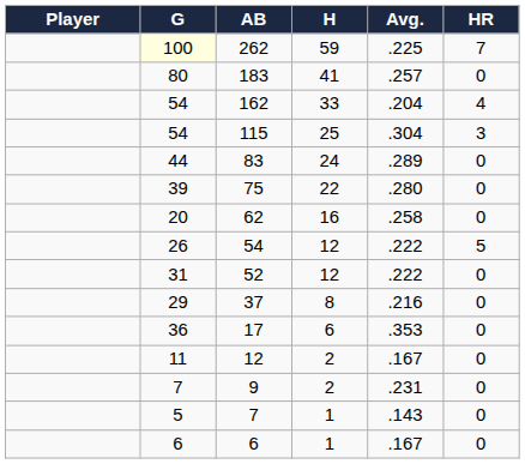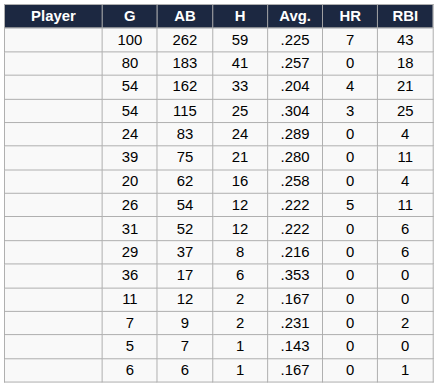 <table class="wikitable sortable">
 <tr>
 <th style="background:#1c2841;color:white;" width="16%">Player</th>
 <th style="background:#1c2841;color:white;" width="9%">G</th>
 <th style="background:#1c2841;color:white;" width="9%">AB</th>
 <th style="background:#1c2841;color:white;" width="9%">H</th>
 <th style="background:#1c2841;color:white;" width="9%">Avg.</th>
 <th style="background:#1c2841;color:white;" width="9%">HR</th>
+<th style="background:#1c2841;color:white;" width="9%">RBI</th>
 </tr>
 <tr align="center">
 <td></td>
-<td style="background: lightyellow;">100</td>
+<td>100</td>
 <td>262</td>
 <td>59</td>
 <td>.225</td>
 <td>7</td>
+<td>43</td>
 </tr>
 <tr align="center">
 <td></td>
 <td>80</td>
 <td>183</td>
 <td>41</td>
 <td>.257</td>
 <td>0</td>
+<td>18</td>
 </tr>
 <tr align="center">
 <td></td>
 <td>54</td>
 <td>162</td>
 <td>33</td>
 <td>.204</td>
 <td>4</td>
+<td>21</td>
 </tr>
 <tr align="center">
 <td></td>
 <td>54</td>
 <td>115</td>
 <td>25</td>
 <td>.304</td>
 <td>3</td>
+<td>25</td>
 </tr>
 <tr align="center">
 <td></td>
-<td>44</td>
+<td>24</td>
 <td>83</td>
 <td>24</td>
 <td>.289</td>
 <td>0</td>
+<td>4</td>
 </tr>
 <tr align="center">
 <td></td>
 <td>39</td>
 <td>75</td>
-<td>22</td>
+<td>21</td>
 <td>.280</td>
 <td>0</td>
+<td>11</td>
 </tr>
 <tr align="center">
 <td></td>
 <td>20</td>
 <td>62</td>
 <td>16</td>
 <td>.258</td>
 <td>0</td>
+<td>4</td>
 </tr>
 <tr align="center">
 <td></td>
 <td>26</td>
 <td>54</td>
 <td>12</td>
 <td>.222</td>
 <td>5</td>
+<td>11</td>
 </tr>
 <tr align=center>
 <td></td>
 <td>31</td>
 <td>52</td>
 <td>12</td>
 <td>.222</td>
 <td>0</td>
+<td>6</td>
 </tr>
 <tr align="center">
 <td></td>
 <td>29</td>
 <td>37</td>
 <td>8</td>
 <td>.216</td>
 <td>0</td>
+<td>6</td>
 </tr>
 <tr align="center">
 <td></td>
 <td>36</td>
 <td>17</td>
 <td>6</td>
 <td>.353</td>
+<td>0</td>
 <td>0</td>
 </tr>
 <tr align="center">
 <td></td>
 <td>11</td>
 <td>12</td>
 <td>2</td>
 <td>.167</td>
 <td>0</td>
+<td>0</td>
 </tr>
 <tr align="center">
 <td></td>
 <td>7</td>
 <td>9</td>
 <td>2</td>
 <td>.231</td>
 <td>0</td>
+<td>2</td>
 </tr>
 <tr align="center">
 <td></td>
 <td>5</td>
 <td>7</td>
 <td>1</td>
 <td>.143</td>
+<td>0</td>
 <td>0</td>
 </tr>
 <tr align="center">
 <td></td>
 <td>6</td>
 <td>6</td>
 <td>1</td>
 <td>.167</td>
 <td>0</td>
+<td>1</td>
 </tr>
 </table>
